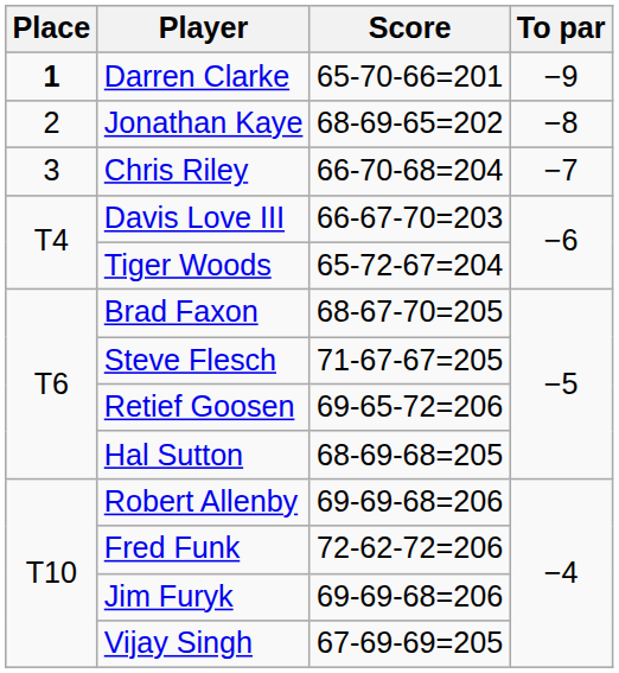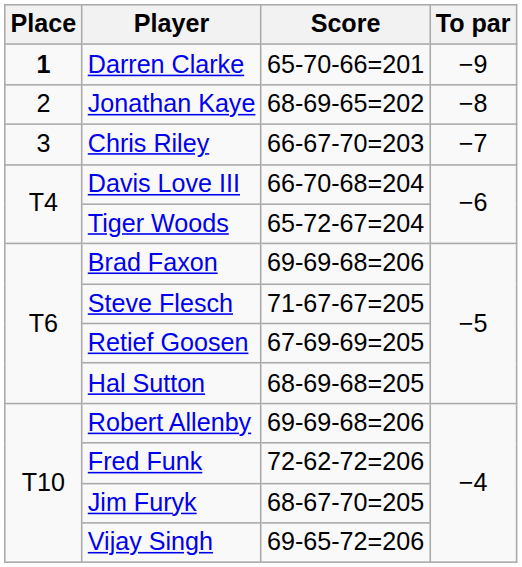 <table class="wikitable">
 <tr>
 <th>Place</th>
 <th>Player</th>
 <th>Score</th>
 <th>To par</th>
 </tr>
 <tr>
 <td align=center><strong>1</strong></td>
 <td> <a href='#'>Darren Clarke</a></td>
 <td align=center>65-70-66=201</td>
 <td align=center>−9</td>
 </tr>
 <tr>
 <td align=center>2</td>
 <td> <a href='#'>Jonathan Kaye</a></td>
 <td align=center>68-69-65=202</td>
 <td align=center>−8</td>
 </tr>
 <tr>
 <td align=center>3</td>
 <td> <a href='#'>Chris Riley</a></td>
-<td align=center>66-70-68=204</td>
+<td align=center>66-67-70=203</td>
 <td align=center>−7</td>
 </tr>
 <tr>
 <td rowspan="2" align=center>T4</td>
 <td> <a href='#'>Davis Love III</a></td>
-<td align=center>66-67-70=203</td>
+<td align=center>66-70-68=204</td>
 <td rowspan="2" align=center>−6</td>
 </tr>
 <tr>
 <td> <a href='#'>Tiger Woods</a></td>
 <td align=center>65-72-67=204</td>
 </tr>
 <tr>
 <td rowspan="4" align=center>T6</td>
 <td> <a href='#'>Brad Faxon</a></td>
-<td align=center>68-67-70=205</td>
+<td align=center>69-69-68=206</td>
 <td rowspan="4" align=center>−5</td>
 </tr>
 <tr>
 <td> <a href='#'>Steve Flesch</a></td>
 <td align=center>71-67-67=205</td>
 </tr>
 <tr>
 <td> <a href='#'>Retief Goosen</a></td>
-<td align=center>69-65-72=206</td>
+<td align=center>67-69-69=205</td>
 </tr>
 <tr>
 <td> <a href='#'>Hal Sutton</a></td>
 <td align=center>68-69-68=205</td>
 </tr>
 <tr>
 <td rowspan="4" align=center>T10</td>
 <td> <a href='#'>Robert Allenby</a></td>
 <td align=center>69-69-68=206</td>
 <td rowspan="4" align=center>−4</td>
 </tr>
 <tr>
 <td> <a href='#'>Fred Funk</a></td>
 <td align=center>72-62-72=206</td>
 </tr>
 <tr>
 <td> <a href='#'>Jim Furyk</a></td>
-<td align=center>69-69-68=206</td>
+<td align=center>68-67-70=205</td>
 </tr>
 <tr>
 <td> <a href='#'>Vijay Singh</a></td>
-<td align=center>67-69-69=205</td>
+<td align=center>69-65-72=206</td>
 </tr>
 </table>
